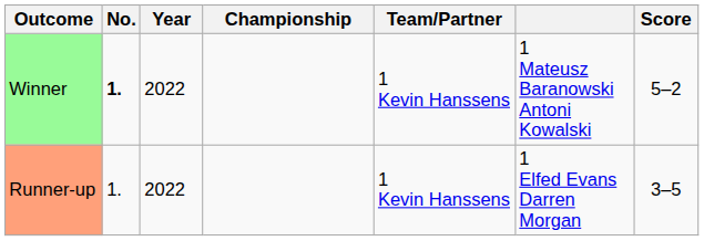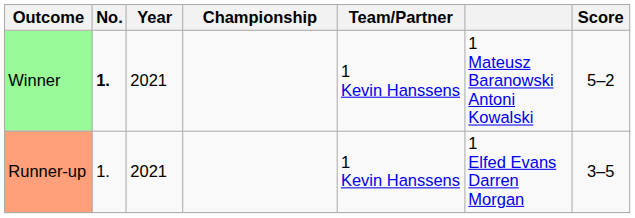 <table class="sortable wikitable">
 <tr>
 <th width="80">Outcome</th>
 <th width="20">No.</th>
 <th width="50">Year</th>
 <th width="150">Championship</th>
 <th width="120">Team/Partner</th>
 <th width="100"></th>
 <th width="50">Score</th>
 </tr>
 <tr>
 <td style="background:#98fb98;">Winner</td>
 <td><strong>1.</strong></td>
-<td>2022</td>
+<td>2021</td>
 <td></td>
 <td> 1<br><a href='#'>Kevin Hanssens</a></td>
 <td> 1<br><a href='#'>Mateusz Baranowski</a><br><a href='#'>Antoni Kowalski</a></td>
 <td align="center">5–2</td>
 </tr>
 <tr>
 <td style="background:#ffa07a;">Runner-up</td>
 <td>1.</td>
-<td>2022</td>
+<td>2021</td>
 <td></td>
 <td> 1<br><a href='#'>Kevin Hanssens</a></td>
 <td> 1<br><a href='#'>Elfed Evans</a><br><a href='#'>Darren Morgan</a></td>
 <td align="center">3–5</td>
 </tr>
 </table>
